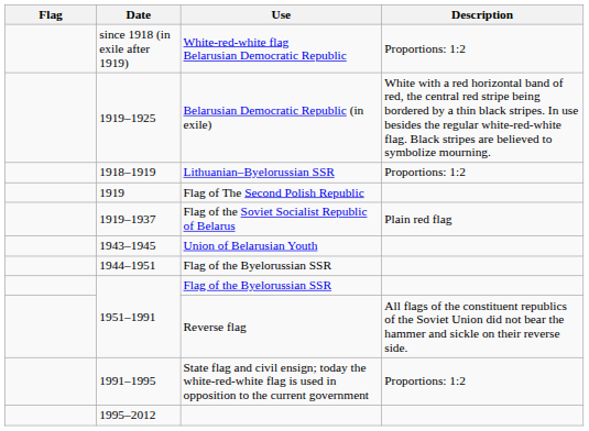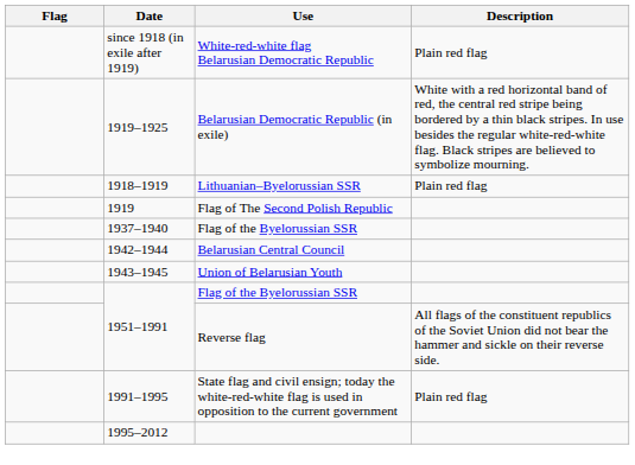 <table class="wikitable">
 <tr>
 <th style="width:110px;">Flag</th>
 <th style="width:100px;">Date</th>
 <th style="width:250px;">Use</th>
 <th style="width:250px;">Description</th>
 </tr>
 <tr>
 <td></td>
 <td>since 1918 (in exile after 1919)</td>
 <td><a href='#'>White-red-white flag</a> <br> <a href='#'>Belarusian Democratic Republic</a></td>
-<td>Proportions: 1:2</td>
+<td>Plain red flag</td>
 </tr>
 <tr>
 <td></td>
 <td>1919–1925</td>
 <td><a href='#'>Belarusian Democratic Republic</a> (in exile)</td>
 <td>White with a red horizontal band of red, the central red stripe being bordered by a thin black stripes. In use besides the regular white-red-white flag. Black stripes are believed to symbolize mourning.</td>
 </tr>
 <tr>
 <td></td>
 <td>1918–1919</td>
 <td><a href='#'>Lithuanian–Byelorussian SSR</a></td>
-<td>Proportions: 1:2</td>
+<td>Plain red flag</td>
 </tr>
 <tr>
 <td></td>
 <td>1919</td>
 <td>Flag of The <a href='#'>Second Polish Republic</a></td>
 <td></td>
 </tr>
 <tr>
 <td></td>
-<td>1919–1937</td>
-<td>Flag of the <a href='#'>Soviet Socialist Republic of Belarus</a></td>
-<td>Plain red flag</td>
+<td>1937–1940</td>
+<td>Flag of the <a href='#'>Byelorussian SSR</a></td>
+<td></td>
+</tr>
+<tr>
+<td></td>
+<td>1942–1944</td>
+<td><a href='#'>Belarusian Central Council</a></td>
+<td></td>
 </tr>
 <tr>
 <td></td>
 <td>1943–1945</td>
 <td><a href='#'>Union of Belarusian Youth</a></td>
-<td></td>
-</tr>
-<tr>
-<td></td>
-<td>1944–1951</td>
-<td>Flag of the Byelorussian SSR</td>
 <td></td>
 </tr>
 <tr>
 <td></td>
 <td rowspan="2">1951–1991</td>
 <td><a href='#'>Flag of the Byelorussian SSR</a></td>
 <td></td>
 </tr>
 <tr>
 <td></td>
 <td> Reverse flag</td>
 <td>All flags of the constituent republics of the Soviet Union did not bear the hammer and sickle on their reverse side.</td>
 </tr>
 <tr>
 <td></td>
 <td>1991–1995</td>
 <td>State flag and civil ensign; today the white-red-white flag is used in opposition to the current government</td>
-<td>Proportions: 1:2</td>
+<td>Plain red flag</td>
 </tr>
 <tr>
 <td></td>
 <td>1995–2012</td>
 <td></td>
 <td></td>
 </tr>
 </table>
